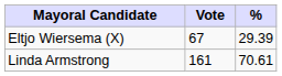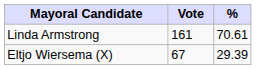 <table class="wikitable">
 <tr>
 <th style="background:#ddf; width:200px;">Mayoral Candidate </th>
 <th style="background:#ddf; width:50px;">Vote</th>
 <th style="background:#ddf; width:30px;">%</th>
 </tr>
 <tr>
+<td>Linda Armstrong</td>
+<td>161</td>
+<td>70.61</td>
+</tr>
+<tr>
 <td>Eltjo Wiersema (X)</td>
 <td>67</td>
 <td>29.39</td>
 </tr>
-<tr>
-<td>Linda Armstrong</td>
-<td>161</td>
-<td>70.61</td>
-</tr>
 </table>
